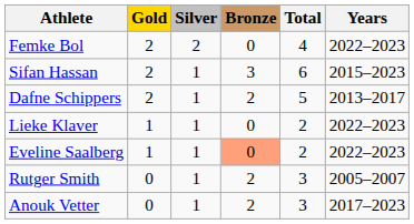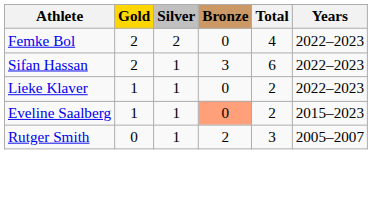 <table class="wikitable" style="text-align:center">
 <tr>
 <th>Athlete</th>
 <th style="background-color: gold;">Gold</th>
 <th style="background-color: silver;">Silver</th>
 <th style="background-color: #cc9966;">Bronze</th>
 <th>Total</th>
 <th>Years</th>
 </tr>
 <tr>
 <td align="left"><a href='#'>Femke Bol</a></td>
 <td>2</td>
 <td>2</td>
 <td>0</td>
 <td>4</td>
 <td>2022–2023</td>
 </tr>
 <tr>
 <td align="left"><a href='#'>Sifan Hassan</a></td>
 <td>2</td>
 <td>1</td>
 <td>3</td>
 <td>6</td>
-<td>2015–2023</td>
-</tr>
-<tr>
-<td align="left"><a href='#'>Dafne Schippers</a></td>
-<td>2</td>
-<td>1</td>
-<td>2</td>
-<td>5</td>
-<td>2013–2017</td>
+<td>2022–2023</td>
 </tr>
 <tr>
 <td align="left"><a href='#'>Lieke Klaver</a></td>
 <td>1</td>
 <td>1</td>
 <td>0</td>
 <td>2</td>
 <td>2022–2023</td>
 </tr>
 <tr>
 <td align="left"><a href='#'>Eveline Saalberg</a></td>
 <td>1</td>
 <td>1</td>
 <td style="background: lightsalmon;">0</td>
 <td>2</td>
-<td>2022–2023</td>
+<td>2015–2023</td>
 </tr>
 <tr>
 <td align="left"><a href='#'>Rutger Smith</a></td>
 <td>0</td>
 <td>1</td>
 <td>2</td>
 <td>3</td>
 <td>2005–2007</td>
 </tr>
-<tr>
-<td align="left"><a href='#'>Anouk Vetter</a></td>
-<td>0</td>
-<td>1</td>
-<td>2</td>
-<td>3</td>
-<td>2017–2023</td>
-</tr>
 </table>
